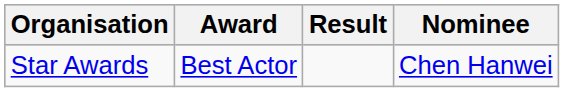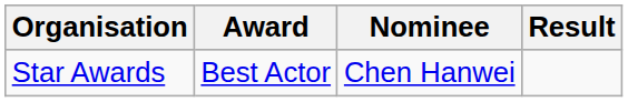 <table class="wikitable">
 <tr>
 <th>Organisation</th>
 <th>Award</th>
+<th>Nominee</th>
 <th>Result</th>
-<th>Nominee</th>
 </tr>
 <tr>
 <td><a href='#'>Star Awards</a></td>
 <td rowspan="1"><a href='#'>Best Actor</a></td>
+<td><a href='#'>Chen Hanwei</a></td>
 <td></td>
-<td><a href='#'>Chen Hanwei</a></td>
 </tr>
 </table>
